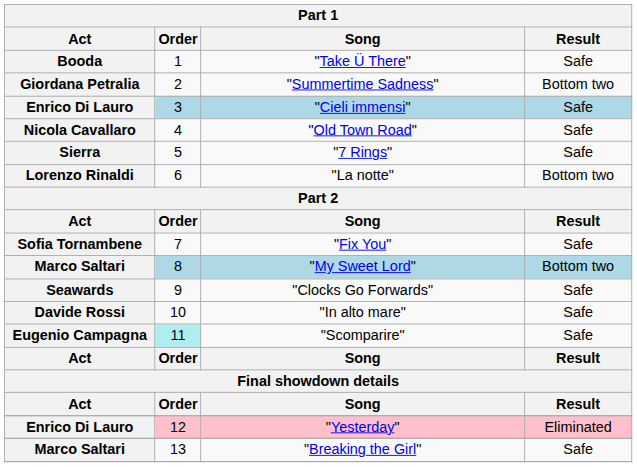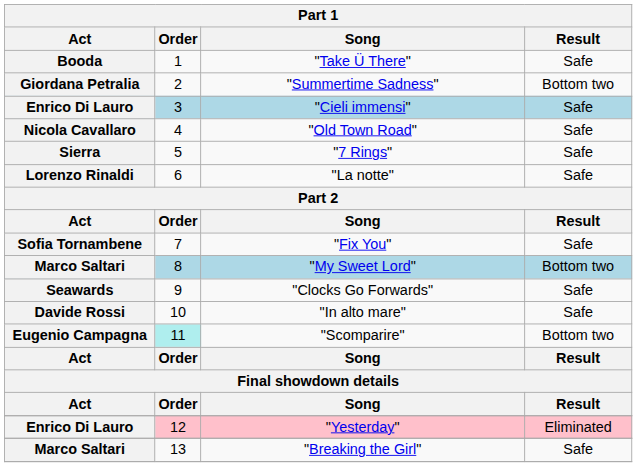 <table class="wikitable plainrowheaders" style="text-align:center;">
 <tr>
 <th colspan="4">Part 1</th>
 </tr>
 <tr>
 <th scope="col" style="width:10em;">Act</th>
 <th scope="col">Order</th>
 <th scope="col" style="width:22em;">Song</th>
 <th scope="col" style="width:7em;">Result</th>
 </tr>
 <tr>
 <th scope="row">Booda</th>
 <td>1</td>
 <td>"<a href='#'>Take Ü There</a>"</td>
 <td>Safe</td>
 </tr>
 <tr>
 <th scope="row">Giordana Petralia</th>
 <td>2</td>
 <td>"<a href='#'>Summertime Sadness</a>"</td>
 <td>Bottom two</td>
 </tr>
 <tr bgcolor=lightblue>
 <th scope="row">Enrico Di Lauro</th>
 <td>3</td>
 <td>"<a href='#'>Cieli immensi</a>"</td>
 <td>Safe</td>
 </tr>
 <tr>
 <th scope="row">Nicola Cavallaro</th>
 <td>4</td>
 <td>"<a href='#'>Old Town Road</a>"</td>
 <td>Safe</td>
 </tr>
 <tr>
 <th scope="row">Sierra</th>
 <td>5</td>
 <td>"<a href='#'>7 Rings</a>"</td>
 <td>Safe</td>
 </tr>
 <tr>
 <th scope="row">Lorenzo Rinaldi</th>
 <td>6</td>
 <td>"La notte"</td>
-<td>Bottom two</td>
+<td>Safe</td>
 </tr>
 <tr>
 <th colspan="4">Part 2</th>
 </tr>
 <tr>
 <th scope="col" style="width:10em;">Act</th>
 <th scope="col">Order</th>
 <th scope="col" style="width:20em;">Song</th>
 <th scope="col" style="width:7em;">Result</th>
 </tr>
 <tr>
 <th scope="row">Sofia Tornambene</th>
 <td>7</td>
 <td>"<a href='#'>Fix You</a>"</td>
 <td>Safe</td>
 </tr>
 <tr bgcolor=lightblue>
 <th scope="row">Marco Saltari</th>
 <td>8</td>
 <td>"<a href='#'>My Sweet Lord</a>"</td>
 <td>Bottom two</td>
 </tr>
 <tr>
 <th scope="row">Seawards</th>
 <td>9</td>
 <td>"Clocks Go Forwards"</td>
 <td>Safe</td>
 </tr>
 <tr>
 <th scope="row">Davide Rossi</th>
 <td>10</td>
 <td>"In alto mare"</td>
 <td>Safe</td>
 </tr>
 <tr>
 <th scope="row">Eugenio Campagna</th>
 <td style="background: paleturquoise;">11</td>
 <td>"Scomparire"</td>
-<td>Safe</td>
+<td>Bottom two</td>
 </tr>
 <tr>
 <th scope="col" style="width:10em;">Act</th>
 <th scope="col">Order</th>
 <th scope="col" style="width:20em;">Song</th>
 <th scope="col" style="width:7em;">Result</th>
 </tr>
 <tr>
 <th colspan="4">Final showdown details</th>
 </tr>
 <tr>
 <th scope="col" style="width:10em;">Act</th>
 <th scope="col">Order</th>
 <th scope="col" style="width:20em;">Song</th>
 <th scope="col" style="width:7em;">Result</th>
 </tr>
 <tr>
 </tr>
 <tr bgcolor=pink>
 <th scope="row">Enrico Di Lauro</th>
 <td>12</td>
 <td>"<a href='#'>Yesterday</a>"</td>
 <td>Eliminated</td>
 </tr>
 <tr>
 </tr>
 <tr>
 <th scope="row">Marco Saltari</th>
 <td>13</td>
 <td>"<a href='#'>Breaking the Girl</a>"</td>
 <td>Safe</td>
 </tr>
 <tr>
 </tr>
 </table>
